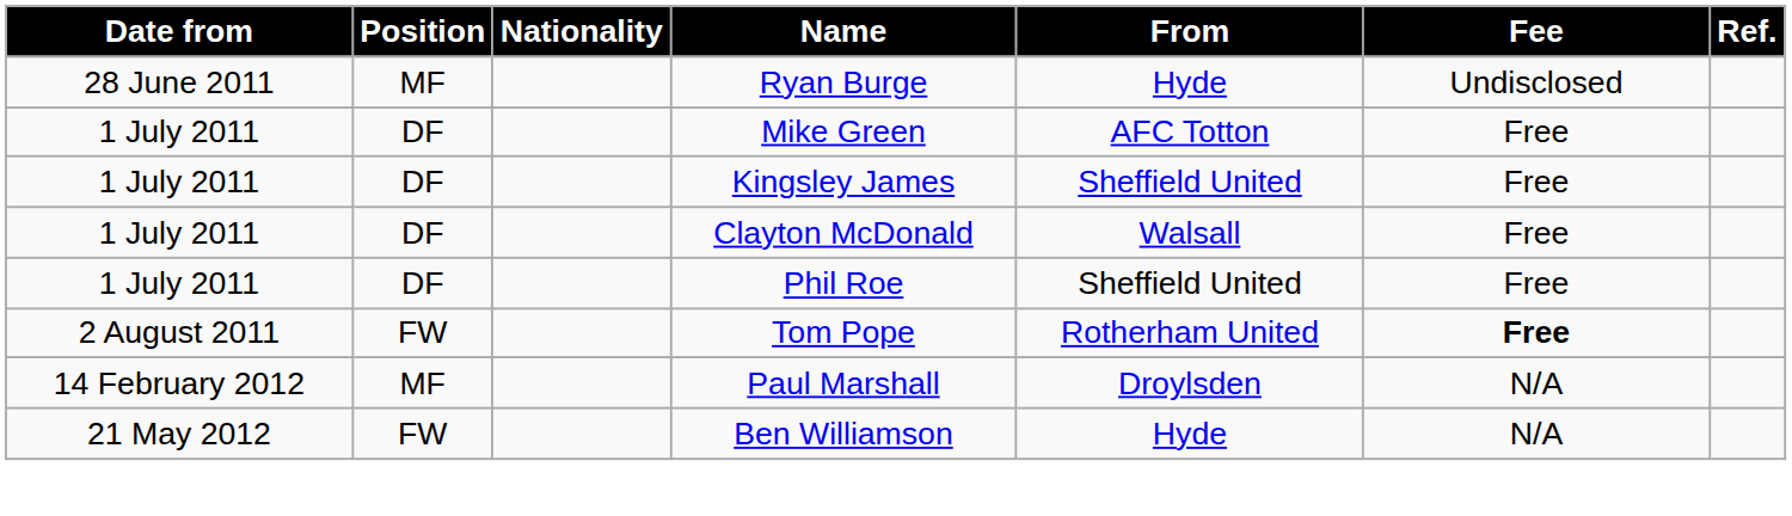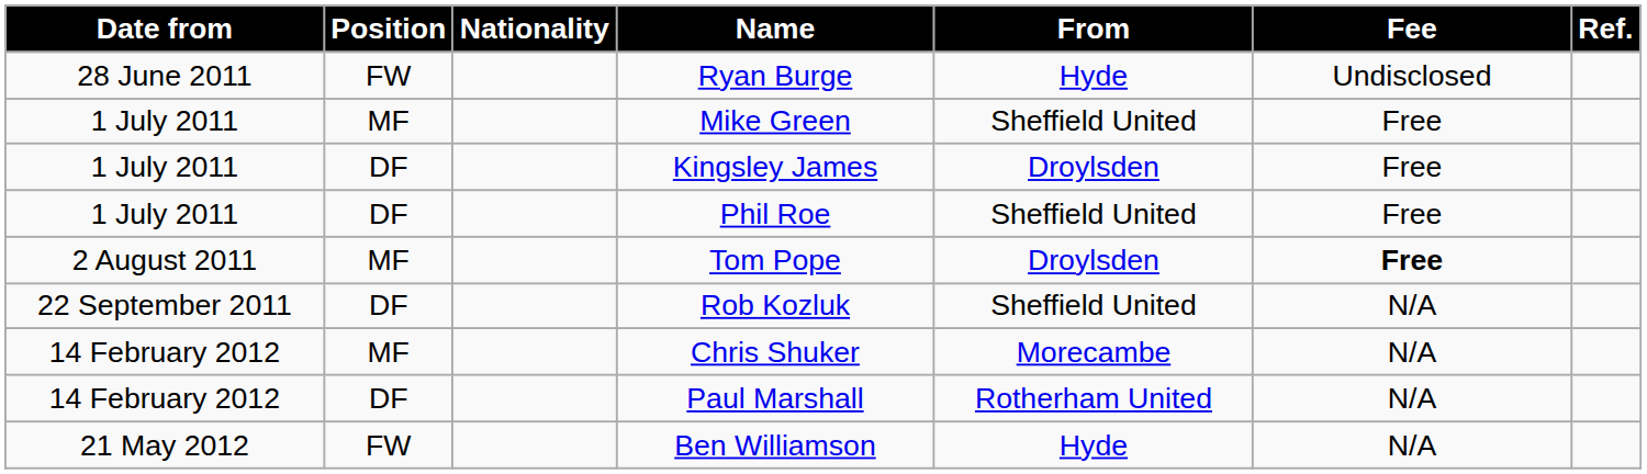 <table class="wikitable" style="text-align:center; font-size:90%; ">
 <tr>
 <th style="background:#000000; color:#FFFFFF; width:150px;">Date from</th>
 <th style="background:#000000; color:#FFFFFF; width:50px;">Position</th>
 <th style="background:#000000; color:#FFFFFF; width:50px;">Nationality</th>
 <th style="background:#000000; color:#FFFFFF; width:150px;">Name</th>
 <th style="background:#000000; color:#FFFFFF; width:150px;">From</th>
 <th style="background:#000000; color:#FFFFFF; width:150px;">Fee</th>
 <th style="background:#000000; color:#FFFFFF; width:25px;">Ref.</th>
 </tr>
 <tr>
 <td>28 June 2011</td>
-<td>MF</td>
+<td>FW</td>
 <td></td>
 <td><a href='#'>Ryan Burge</a></td>
 <td><a href='#'>Hyde</a></td>
 <td>Undisclosed</td>
 <td></td>
 </tr>
 <tr>
 <td>1 July 2011</td>
-<td>DF</td>
+<td>MF</td>
 <td></td>
 <td><a href='#'>Mike Green</a></td>
-<td><a href='#'>AFC Totton</a></td>
+<td>Sheffield United</td>
 <td>Free</td>
 <td></td>
 </tr>
 <tr>
 <td>1 July 2011</td>
 <td>DF</td>
 <td></td>
 <td><a href='#'>Kingsley James</a></td>
-<td><a href='#'>Sheffield United</a></td>
-<td>Free</td>
-<td></td>
-</tr>
-<tr>
-<td>1 July 2011</td>
-<td>DF</td>
-<td></td>
-<td><a href='#'>Clayton McDonald</a></td>
-<td><a href='#'>Walsall</a></td>
+<td><a href='#'>Droylsden</a></td>
 <td>Free</td>
 <td></td>
 </tr>
 <tr>
 <td>1 July 2011</td>
 <td>DF</td>
 <td></td>
 <td><a href='#'>Phil Roe</a></td>
 <td>Sheffield United</td>
 <td>Free</td>
 <td></td>
 </tr>
 <tr>
 <td>2 August 2011</td>
-<td>FW</td>
+<td>MF</td>
 <td></td>
 <td><a href='#'>Tom Pope</a></td>
-<td><a href='#'>Rotherham United</a></td>
+<td><a href='#'>Droylsden</a></td>
 <td><strong>Free</strong></td>
+<td></td>
+</tr>
+<tr>
+<td>22 September 2011</td>
+<td>DF</td>
+<td></td>
+<td><a href='#'>Rob Kozluk</a></td>
+<td>Sheffield United</td>
+<td>N/A</td>
 <td></td>
 </tr>
 <tr>
 <td>14 February 2012</td>
 <td>MF</td>
 <td></td>
+<td><a href='#'>Chris Shuker</a></td>
+<td><a href='#'>Morecambe</a></td>
+<td>N/A</td>
+<td></td>
+</tr>
+<tr>
+<td>14 February 2012</td>
+<td>DF</td>
+<td></td>
 <td><a href='#'>Paul Marshall</a></td>
-<td><a href='#'>Droylsden</a></td>
+<td><a href='#'>Rotherham United</a></td>
 <td>N/A</td>
 <td></td>
 </tr>
 <tr>
 <td>21 May 2012</td>
 <td>FW</td>
 <td></td>
 <td><a href='#'>Ben Williamson</a></td>
 <td><a href='#'>Hyde</a></td>
 <td>N/A</td>
 <td></td>
 </tr>
 </table>
